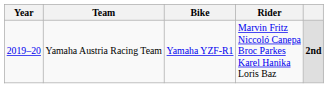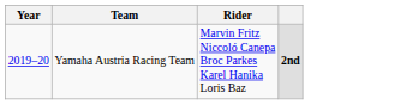 <table class="wikitable" style="text-align:center; font-size:85%">
 <tr>
 <th valign="middle">Year</th>
 <th valign="middle">Team</th>
-<th valign="middle">Bike</th>
 <th valign="middle">Rider</th>
 <th valign="middle"></th>
 </tr>
 <tr>
 <td><a href='#'>2019–20</a></td>
 <td> Yamaha Austria Racing Team</td>
-<td><a href='#'>Yamaha YZF-R1</a></td>
 <td align=left> <a href='#'>Marvin Fritz</a> <br> <a href='#'>Niccoló Canepa</a><br> <a href='#'>Broc Parkes</a><br> <a href='#'>Karel Hanika</a> <br> Loris Baz</td>
 <th style="background:#dfdfdf;"><strong>2nd</strong></th>
 </tr>
 </table>
